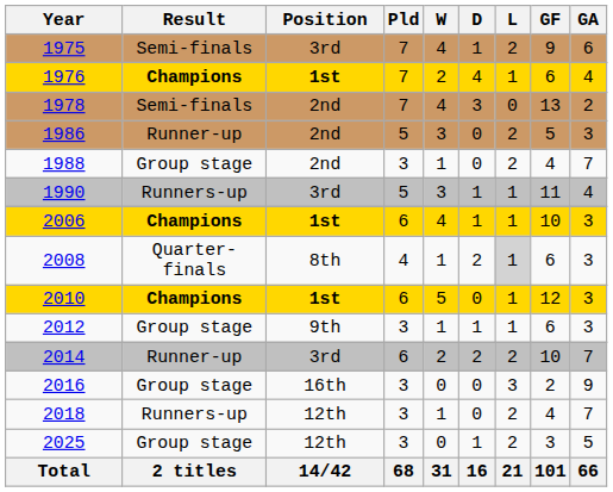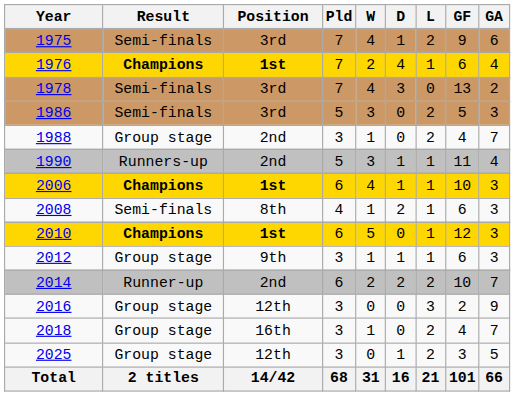 <table class="wikitable" style="text-align: center">
 <tr>
 <th width=80>Year</th>
 <th width=100>Result</th>
 <th width=80>Position</th>
 <th width=20>Pld</th>
 <th width=20>W</th>
 <th width=20>D</th>
 <th width=20>L</th>
 <th width=20>GF</th>
 <th width=20>GA</th>
 </tr>
 <tr bgcolor="#cc9966">
 <td> <a href='#'>1975</a></td>
 <td>Semi-finals</td>
 <td>3rd</td>
 <td>7</td>
 <td>4</td>
 <td>1</td>
 <td>2</td>
 <td>9</td>
 <td>6</td>
 </tr>
 <tr>
 </tr>
 <tr bgcolor="gold">
 <td> <a href='#'>1976</a></td>
 <td><strong>Champions</strong></td>
 <td><strong>1st</strong></td>
 <td>7</td>
 <td>2</td>
 <td>4</td>
 <td>1</td>
 <td>6</td>
 <td>4</td>
 </tr>
 <tr>
 </tr>
 <tr bgcolor="#cc9966">
 <td> <a href='#'>1978</a></td>
 <td>Semi-finals</td>
-<td>2nd</td>
+<td>3rd</td>
 <td>7</td>
 <td>4</td>
 <td>3</td>
 <td>0</td>
 <td>13</td>
 <td>2</td>
 </tr>
 <tr>
 </tr>
 <tr bgcolor="#cc9966">
 <td> <a href='#'>1986</a></td>
-<td>Runner-up</td>
-<td>2nd</td>
+<td>Semi-finals</td>
+<td>3rd</td>
 <td>5</td>
 <td>3</td>
 <td>0</td>
 <td>2</td>
 <td>5</td>
 <td>3</td>
 </tr>
 <tr>
 <td> <a href='#'>1988</a></td>
 <td>Group stage</td>
 <td>2nd</td>
 <td>3</td>
 <td>1</td>
 <td>0</td>
 <td>2</td>
 <td>4</td>
 <td>7</td>
 </tr>
 <tr>
 </tr>
 <tr bgcolor="silver">
 <td> <a href='#'>1990</a></td>
 <td>Runners-up</td>
-<td>3rd</td>
+<td>2nd</td>
 <td>5</td>
 <td>3</td>
 <td>1</td>
 <td>1</td>
 <td>11</td>
 <td>4</td>
 </tr>
 <tr>
 </tr>
 <tr bgcolor="gold">
 <td> <a href='#'>2006</a></td>
 <td><strong>Champions</strong></td>
 <td><strong>1st</strong></td>
 <td>6</td>
 <td>4</td>
 <td>1</td>
 <td>1</td>
 <td>10</td>
 <td>3</td>
 </tr>
 <tr>
 <td> <a href='#'>2008</a></td>
-<td>Quarter-finals</td>
+<td>Semi-finals</td>
 <td>8th</td>
 <td>4</td>
 <td>1</td>
 <td>2</td>
-<td style="background: lightgrey;">1</td>
+<td>1</td>
 <td>6</td>
 <td>3</td>
 </tr>
 <tr>
 </tr>
 <tr bgcolor="gold">
 <td> <a href='#'>2010</a></td>
 <td><strong>Champions</strong></td>
 <td><strong>1st</strong></td>
 <td>6</td>
 <td>5</td>
 <td>0</td>
 <td>1</td>
 <td>12</td>
 <td>3</td>
 </tr>
 <tr>
 <td> <a href='#'>2012</a></td>
 <td>Group stage</td>
 <td>9th</td>
 <td>3</td>
 <td>1</td>
 <td>1</td>
 <td>1</td>
 <td>6</td>
 <td>3</td>
 </tr>
 <tr>
 </tr>
 <tr bgcolor="silver">
 <td> <a href='#'>2014</a></td>
 <td>Runner-up</td>
-<td>3rd</td>
+<td>2nd</td>
 <td>6</td>
 <td>2</td>
 <td>2</td>
 <td>2</td>
 <td>10</td>
 <td>7</td>
 </tr>
 <tr>
 <td> <a href='#'>2016</a></td>
 <td>Group stage</td>
-<td>16th</td>
+<td>12th</td>
 <td>3</td>
 <td>0</td>
 <td>0</td>
 <td>3</td>
 <td>2</td>
 <td>9</td>
 </tr>
 <tr>
 <td> <a href='#'>2018</a></td>
-<td>Runners-up</td>
-<td>12th</td>
+<td>Group stage</td>
+<td>16th</td>
 <td>3</td>
 <td>1</td>
 <td>0</td>
 <td>2</td>
 <td>4</td>
 <td>7</td>
 </tr>
 <tr>
 <td> <a href='#'>2025</a></td>
 <td>Group stage</td>
 <td>12th</td>
 <td>3</td>
 <td>0</td>
 <td>1</td>
 <td>2</td>
 <td>3</td>
 <td>5</td>
 </tr>
 <tr>
 <th><strong>Total</strong></th>
 <th><strong>2 titles</strong></th>
 <th>14/42</th>
 <th><strong>68</strong></th>
 <th><strong>31</strong></th>
 <th><strong>16</strong></th>
 <th><strong>21</strong></th>
 <th><strong>101</strong></th>
 <th><strong>66</strong></th>
 </tr>
 </table>
